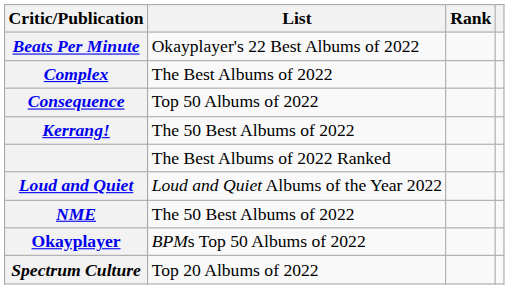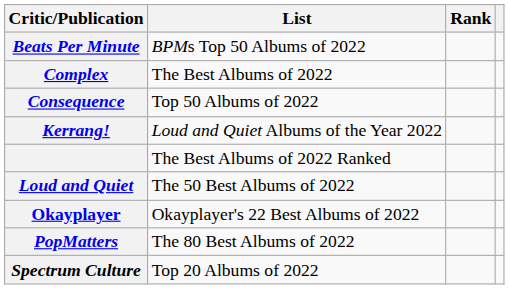 <table class="wikitable sortable plainrowheaders" style="border:none; margin:0;">
 <tr>
 <th scope="col">Critic/Publication</th>
 <th scope="col" class="unsortable">List</th>
 <th scope="col" data-sort-type="number">Rank</th>
 <th scope="col" class="unsortable"></th>
 </tr>
 <tr>
 <th scope="row"><em><a href='#'>Beats Per Minute</a></em></th>
-<td>Okayplayer's 22 Best Albums of 2022</td>
+<td><em>BPM</em>s Top 50 Albums of 2022</td>
 <td></td>
 <td></td>
 </tr>
 <tr>
 <th scope="row"><em><a href='#'>Complex</a></em></th>
 <td>The Best Albums of 2022</td>
 <td></td>
 <td></td>
 </tr>
 <tr>
 <th scope="row"><em><a href='#'>Consequence</a></em></th>
 <td>Top 50 Albums of 2022</td>
 <td></td>
 <td></td>
 </tr>
 <tr>
 <th scope="row"><em><a href='#'>Kerrang!</a></em></th>
-<td>The 50 Best Albums of 2022</td>
+<td><em>Loud and Quiet</em> Albums of the Year 2022</td>
 <td></td>
 <td></td>
 </tr>
 <tr>
 <th scope="row"><em></em></th>
 <td>The Best Albums of 2022 Ranked</td>
 <td></td>
 <td></td>
 </tr>
 <tr>
 <th scope="row"><em><a href='#'>Loud and Quiet</a></em></th>
-<td><em>Loud and Quiet</em> Albums of the Year 2022</td>
-<td></td>
-<td></td>
-</tr>
-<tr>
-<th scope="row"><em><a href='#'>NME</a></em></th>
 <td>The 50 Best Albums of 2022</td>
 <td></td>
 <td></td>
 </tr>
 <tr>
 <th scope="row"><a href='#'>Okayplayer</a></th>
-<td><em>BPM</em>s Top 50 Albums of 2022</td>
+<td>Okayplayer's 22 Best Albums of 2022</td>
+<td></td>
+<td></td>
+</tr>
+<tr>
+<th scope="row"><em><a href='#'>PopMatters</a></em></th>
+<td>The 80 Best Albums of 2022</td>
 <td></td>
 <td></td>
 </tr>
 <tr>
 <th scope="row"><em>Spectrum Culture</em></th>
 <td>Top 20 Albums of 2022</td>
 <td></td>
 <td></td>
 </tr>
 </table>
